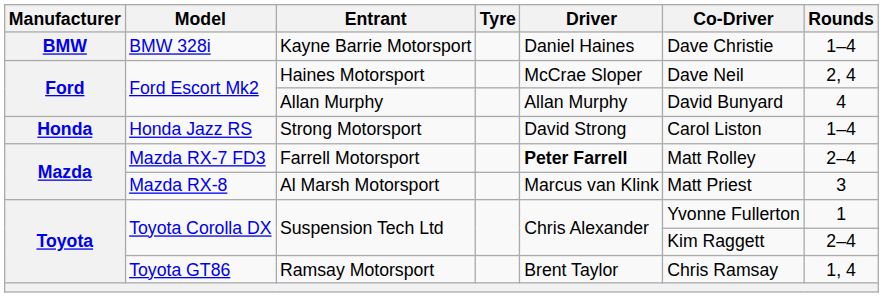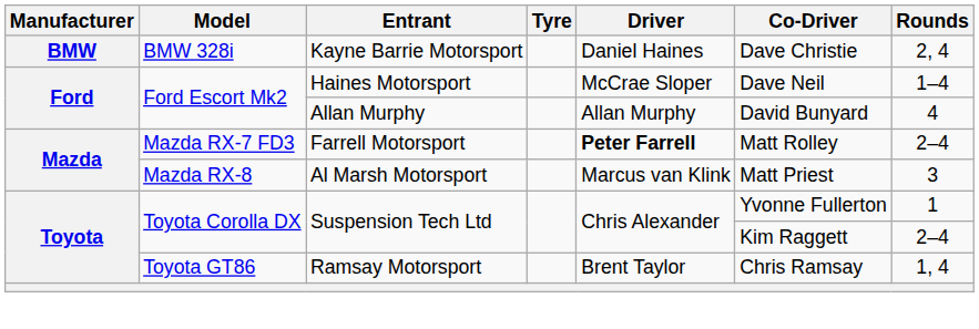 <table class="wikitable" style=font-size:85%;>
 <tr>
 <th>Manufacturer</th>
 <th>Model</th>
 <th>Entrant</th>
 <th>Tyre</th>
 <th>Driver</th>
 <th>Co-Driver</th>
 <th>Rounds</th>
 </tr>
 <tr>
 <th rowspan=1><a href='#'>BMW</a></th>
 <td rowspan=1><a href='#'>BMW 328i</a></td>
 <td> Kayne Barrie Motorsport</td>
 <td align=center></td>
 <td> Daniel Haines</td>
 <td> Dave Christie</td>
-<td align=center>1–4</td>
+<td align=center>2, 4</td>
 </tr>
 <tr>
 <th rowspan=2><a href='#'>Ford</a></th>
 <td rowspan=2><a href='#'>Ford Escort Mk2</a></td>
 <td> Haines Motorsport</td>
 <td align=center></td>
 <td> McCrae Sloper</td>
 <td> Dave Neil</td>
-<td align=center>2, 4</td>
+<td align=center>1–4</td>
 </tr>
 <tr>
 <td> Allan Murphy</td>
 <td align=center></td>
 <td> Allan Murphy</td>
 <td> David Bunyard</td>
 <td align=center>4</td>
-</tr>
-<tr>
-<th rowspan=1><a href='#'>Honda</a></th>
-<td rowspan=1><a href='#'>Honda Jazz RS</a></td>
-<td> Strong Motorsport</td>
-<td align=center></td>
-<td> David Strong</td>
-<td> Carol Liston</td>
-<td align=center>1–4</td>
 </tr>
 <tr>
 <th rowspan=2><a href='#'>Mazda</a></th>
 <td rowspan=1><a href='#'>Mazda RX-7 FD3</a></td>
 <td> Farrell Motorsport</td>
 <td align=center></td>
 <td><strong> Peter Farrell</strong></td>
 <td> Matt Rolley</td>
 <td align=center>2–4</td>
 </tr>
 <tr>
 <td rowspan=1><a href='#'>Mazda RX-8</a></td>
 <td> Al Marsh Motorsport</td>
 <td align=center></td>
 <td> Marcus van Klink</td>
 <td> Matt Priest</td>
 <td align=center>3</td>
 </tr>
 <tr>
 <th rowspan=3><a href='#'>Toyota</a></th>
 <td rowspan=2><a href='#'>Toyota Corolla DX</a></td>
 <td rowspan=2> Suspension Tech Ltd</td>
 <td rowspan=2 align=center></td>
 <td rowspan=2> Chris Alexander</td>
 <td> Yvonne Fullerton</td>
 <td align=center>1</td>
 </tr>
 <tr>
 <td> Kim Raggett</td>
 <td align=center>2–4</td>
 </tr>
 <tr>
 <td rowspan=1><a href='#'>Toyota GT86</a></td>
 <td> Ramsay Motorsport</td>
 <td align=center></td>
 <td> Brent Taylor</td>
 <td> Chris Ramsay</td>
 <td align=center>1, 4</td>
 </tr>
 <tr>
 <th colspan=7></th>
 </tr>
 </table>
